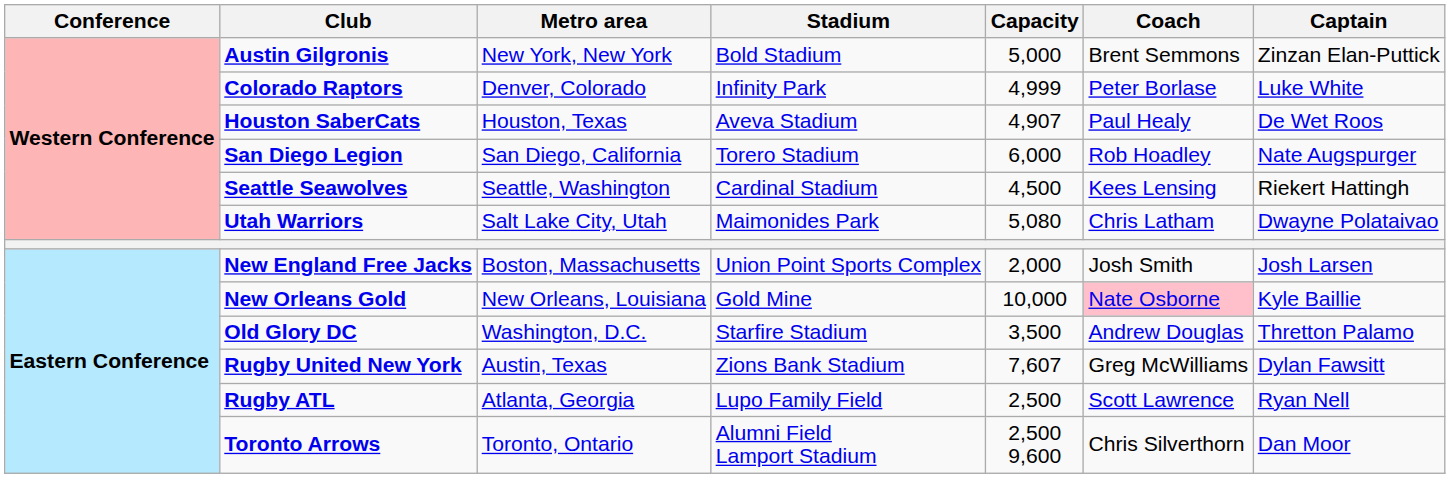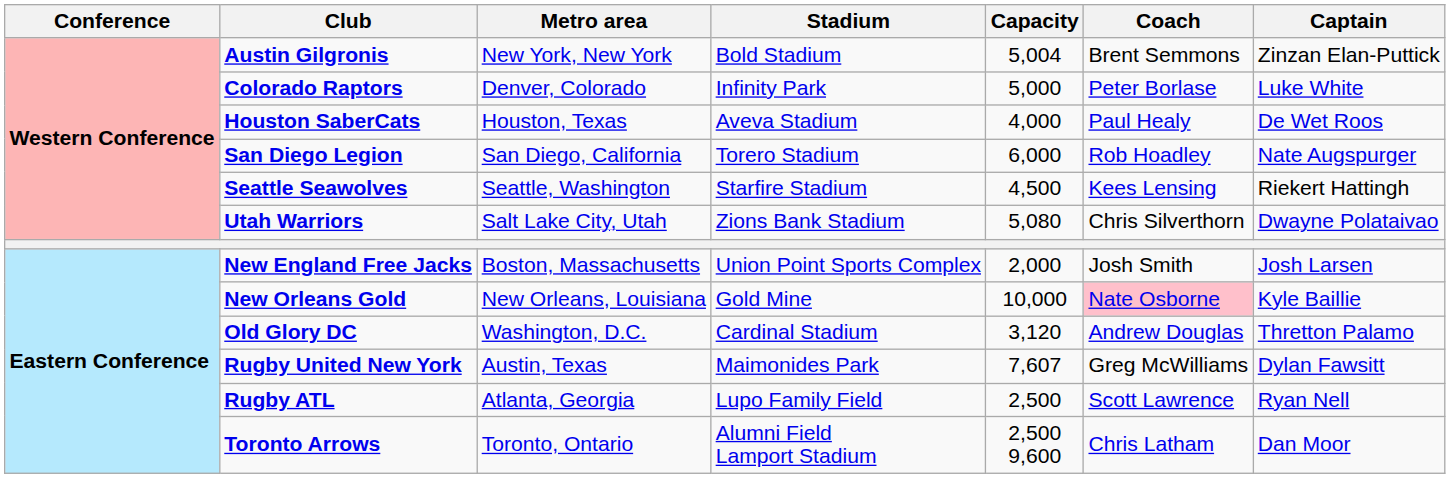 <table class="wikitable sortable">
 <tr>
 <th>Conference</th>
 <th>Club</th>
 <th>Metro area</th>
 <th>Stadium</th>
 <th>Capacity</th>
 <th>Coach</th>
 <th>Captain</th>
 </tr>
 <tr>
 <td style="background:#fdb5b5;" rowspan="6"><strong>Western Conference</strong></td>
 <td><strong><a href='#'>Austin Gilgronis</a></strong></td>
 <td><a href='#'>New York, New York</a></td>
 <td><a href='#'>Bold Stadium</a></td>
-<td align=center>5,000</td>
+<td align=center>5,004</td>
 <td> Brent Semmons</td>
 <td> Zinzan Elan-Puttick</td>
 </tr>
 <tr>
 <td><strong><a href='#'>Colorado Raptors</a></strong></td>
 <td><a href='#'>Denver, Colorado</a></td>
 <td><a href='#'>Infinity Park</a></td>
-<td align=center>4,999</td>
+<td align=center>5,000</td>
 <td> <a href='#'>Peter Borlase</a></td>
 <td> <a href='#'>Luke White</a></td>
 </tr>
 <tr>
 <td><strong><a href='#'>Houston SaberCats</a></strong></td>
 <td><a href='#'>Houston, Texas</a></td>
 <td><a href='#'>Aveva Stadium</a></td>
-<td align=center>4,907</td>
+<td align=center>4,000</td>
 <td> <a href='#'>Paul Healy</a></td>
 <td> <a href='#'>De Wet Roos</a></td>
 </tr>
 <tr>
 <td><strong><a href='#'>San Diego Legion</a></strong></td>
 <td><a href='#'>San Diego, California</a></td>
 <td><a href='#'>Torero Stadium</a></td>
 <td align="center">6,000</td>
 <td> <a href='#'>Rob Hoadley</a></td>
 <td> <a href='#'>Nate Augspurger</a></td>
 </tr>
 <tr>
 <td><strong><a href='#'>Seattle Seawolves</a></strong></td>
 <td><a href='#'>Seattle, Washington</a></td>
-<td><a href='#'>Cardinal Stadium</a></td>
+<td><a href='#'>Starfire Stadium</a></td>
 <td align="center">4,500</td>
 <td> <a href='#'>Kees Lensing</a></td>
 <td> Riekert Hattingh</td>
 </tr>
 <tr>
 <td><strong><a href='#'>Utah Warriors</a></strong></td>
 <td><a href='#'>Salt Lake City, Utah</a></td>
-<td><a href='#'>Maimonides Park</a></td>
+<td><a href='#'>Zions Bank Stadium</a></td>
 <td align="center">5,080</td>
-<td> <a href='#'>Chris Latham</a></td>
+<td> Chris Silverthorn</td>
 <td> <a href='#'>Dwayne Polataivao</a></td>
 </tr>
 <tr>
 <th colspan="8"></th>
 </tr>
 <tr>
 <td style="background:#b5e9fd;" rowspan="6"><strong>Eastern Conference</strong></td>
 <td><strong><a href='#'>New England Free Jacks</a></strong></td>
 <td><a href='#'>Boston, Massachusetts</a></td>
 <td><a href='#'>Union Point Sports Complex</a></td>
 <td align=center>2,000</td>
 <td> Josh Smith</td>
 <td> <a href='#'>Josh Larsen</a></td>
 </tr>
 <tr>
 <td><strong><a href='#'>New Orleans Gold</a></strong></td>
 <td><a href='#'>New Orleans, Louisiana</a></td>
 <td style="padding-right:2px;"><a href='#'>Gold Mine</a></td>
 <td align=center>10,000</td>
 <td style="background: pink;"> <a href='#'>Nate Osborne</a></td>
 <td> <a href='#'>Kyle Baillie</a></td>
 </tr>
 <tr>
 <td><strong><a href='#'>Old Glory DC</a></strong></td>
 <td><a href='#'>Washington, D.C.</a></td>
-<td><a href='#'>Starfire Stadium</a></td>
-<td align=center>3,500</td>
+<td><a href='#'>Cardinal Stadium</a></td>
+<td align=center>3,120</td>
 <td> <a href='#'>Andrew Douglas</a></td>
 <td> <a href='#'>Thretton Palamo</a></td>
 </tr>
 <tr>
 <td><strong><a href='#'>Rugby United New York</a></strong></td>
 <td><a href='#'>Austin, Texas</a></td>
-<td><a href='#'>Zions Bank Stadium</a></td>
+<td><a href='#'>Maimonides Park</a></td>
 <td align=center>7,607</td>
 <td> Greg McWilliams</td>
 <td> <a href='#'>Dylan Fawsitt</a></td>
 </tr>
 <tr>
 <td><strong><a href='#'>Rugby ATL</a></strong></td>
 <td><a href='#'>Atlanta, Georgia</a></td>
 <td><a href='#'>Lupo Family Field</a></td>
 <td align=center>2,500</td>
 <td> <a href='#'>Scott Lawrence</a></td>
 <td> <a href='#'>Ryan Nell</a></td>
 </tr>
 <tr>
 <td><strong><a href='#'>Toronto Arrows</a></strong></td>
 <td><a href='#'>Toronto, Ontario</a></td>
 <td><a href='#'>Alumni Field</a><br><a href='#'>Lamport Stadium</a></td>
 <td align=center>2,500<br>9,600</td>
-<td> Chris Silverthorn</td>
+<td> <a href='#'>Chris Latham</a></td>
 <td> <a href='#'>Dan Moor</a></td>
 </tr>
 </table>
